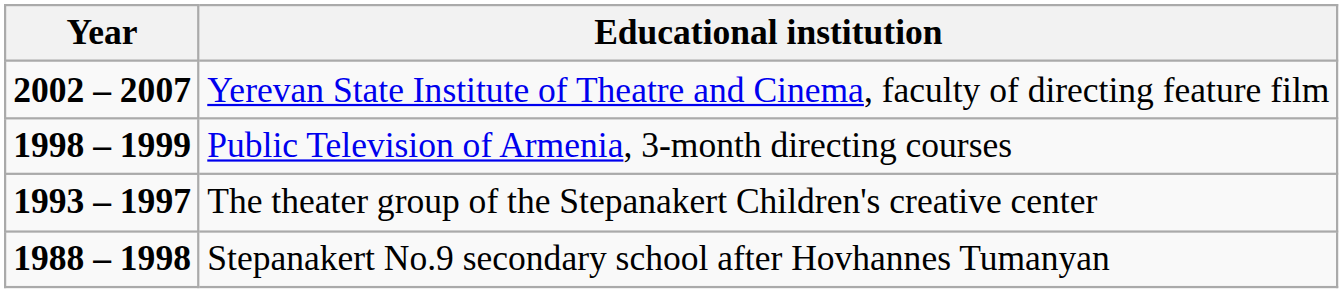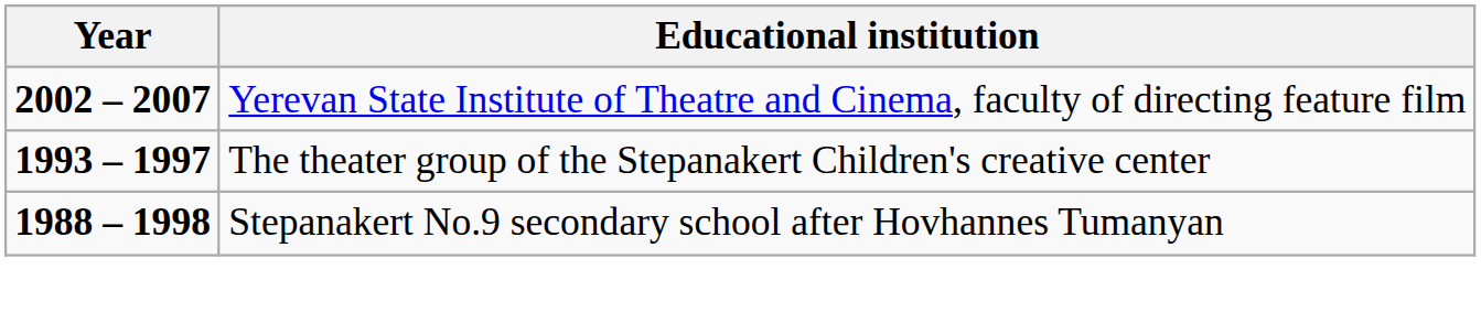 <table class="wikitable">
 <tr>
 <th><strong>Year</strong></th>
 <th><strong>Educational institution</strong></th>
 </tr>
 <tr>
 <td><strong>2002 – 2007</strong></td>
 <td><a href='#'>Yerevan State Institute of Theatre and Cinema</a>, faculty of directing feature film</td>
 </tr>
 <tr>
-<td><strong>1998 – 1999</strong></td>
-<td><a href='#'>Public Television of Armenia</a>, 3-month directing courses</td>
-</tr>
-<tr>
 <td><strong>1993 – 1997</strong></td>
 <td>The theater group of the Stepanakert Children's creative center</td>
 </tr>
 <tr>
 <td><strong>1988 – 1998</strong></td>
 <td>Stepanakert No.9 secondary school after Hovhannes Tumanyan</td>
 </tr>
 </table>
